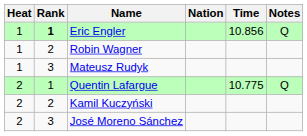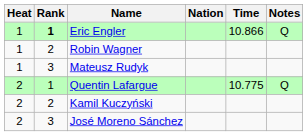 <table class="wikitable sortable" style="text-align:center">
 <tr>
 <th>Heat</th>
 <th>Rank</th>
 <th>Name</th>
 <th>Nation</th>
 <th>Time</th>
 <th>Notes</th>
 </tr>
 <tr bgcolor=bbffbb>
 <td>1</td>
 <td><strong>1</strong></td>
 <td align=left><a href='#'>Eric Engler</a></td>
 <td align=left></td>
-<td>10.856</td>
+<td>10.866</td>
 <td>Q</td>
 </tr>
 <tr>
 <td>1</td>
 <td>2</td>
 <td align=left><a href='#'>Robin Wagner</a></td>
 <td align=left></td>
 <td></td>
 <td></td>
 </tr>
 <tr>
 <td>1</td>
 <td>3</td>
 <td align=left><a href='#'>Mateusz Rudyk</a></td>
 <td align=left></td>
 <td></td>
 <td></td>
 </tr>
 <tr bgcolor=bbffbb>
 <td>2</td>
 <td>1</td>
 <td align=left><a href='#'>Quentin Lafargue</a></td>
 <td align=left></td>
 <td>10.775</td>
 <td>Q</td>
 </tr>
 <tr>
 <td>2</td>
 <td>2</td>
 <td align=left><a href='#'>Kamil Kuczyński</a></td>
 <td align=left></td>
 <td></td>
 <td></td>
 </tr>
 <tr>
 <td>2</td>
 <td>3</td>
 <td align=left><a href='#'>José Moreno Sánchez</a></td>
 <td align=left></td>
 <td></td>
 <td></td>
 </tr>
 </table>
